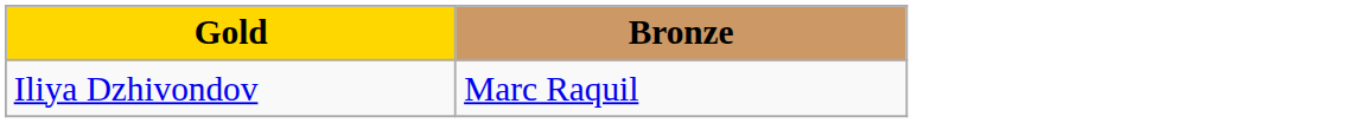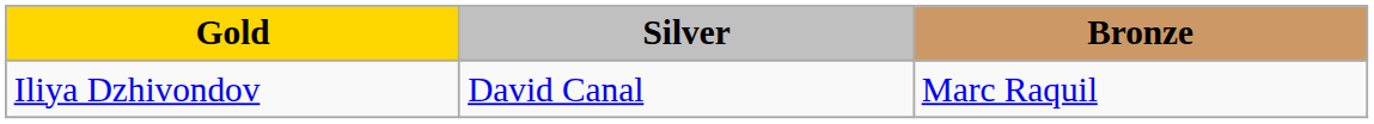 <table class="wikitable" style="text-align:left">
 <tr align="center">
 <td width=200 bgcolor=gold><strong>Gold</strong></td>
+<td width=200 bgcolor=silver><strong>Silver</strong></td>
 <td width=200 bgcolor=CC9966><strong>Bronze</strong></td>
 </tr>
 <tr>
 <td><a href='#'>Iliya Dzhivondov</a><br><em></em></td>
+<td><a href='#'>David Canal</a><br><em></em></td>
 <td><a href='#'>Marc Raquil</a><br><em></em></td>
 </tr>
 </table>
